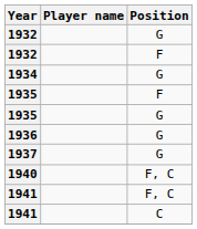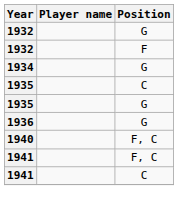 <table class="wikitable plainrowheaders">
 <tr>
 <th scope="col">Year</th>
 <th scope="col">Player name</th>
 <th scope="col">Position</th>
 </tr>
 <tr>
 <th scope="row" style="text-align:center;">1932</th>
 <td style="text-align:center;"></td>
 <td style="text-align:center;">G</td>
 </tr>
 <tr>
 <th scope="row" style="text-align:center;">1932</th>
 <td style="text-align:center;"></td>
 <td style="text-align:center;">F</td>
 </tr>
 <tr>
 <th scope="row" style="text-align:center;">1934</th>
 <td style="text-align:center;"></td>
 <td style="text-align:center;">G</td>
 </tr>
 <tr>
 <th scope="row" style="text-align:center;">1935</th>
 <td style="text-align:center;"></td>
-<td style="text-align:center;">F</td>
+<td style="text-align:center;">C</td>
 </tr>
 <tr>
 <th scope="row" style="text-align:center;">1935</th>
 <td style="text-align:center;"></td>
 <td style="text-align:center;">G</td>
 </tr>
 <tr>
 <th scope="row" style="text-align:center;">1936</th>
-<td style="text-align:center;"></td>
-<td style="text-align:center;">G</td>
-</tr>
-<tr>
-<th scope="row" style="text-align:center;">1937</th>
 <td style="text-align:center;"></td>
 <td style="text-align:center;">G</td>
 </tr>
 <tr>
 <th scope="row" style="text-align:center;">1940</th>
 <td style="text-align:center;"></td>
 <td style="text-align:center;">F, C</td>
 </tr>
 <tr>
 <th scope="row" style="text-align:center;">1941</th>
 <td style="text-align:center;"></td>
 <td style="text-align:center;">F, C</td>
 </tr>
 <tr>
 <th scope="row" style="text-align:center;">1941</th>
 <td style="text-align:center;"></td>
 <td style="text-align:center;">C</td>
 </tr>
 <tr>
 </tr>
 </table>
